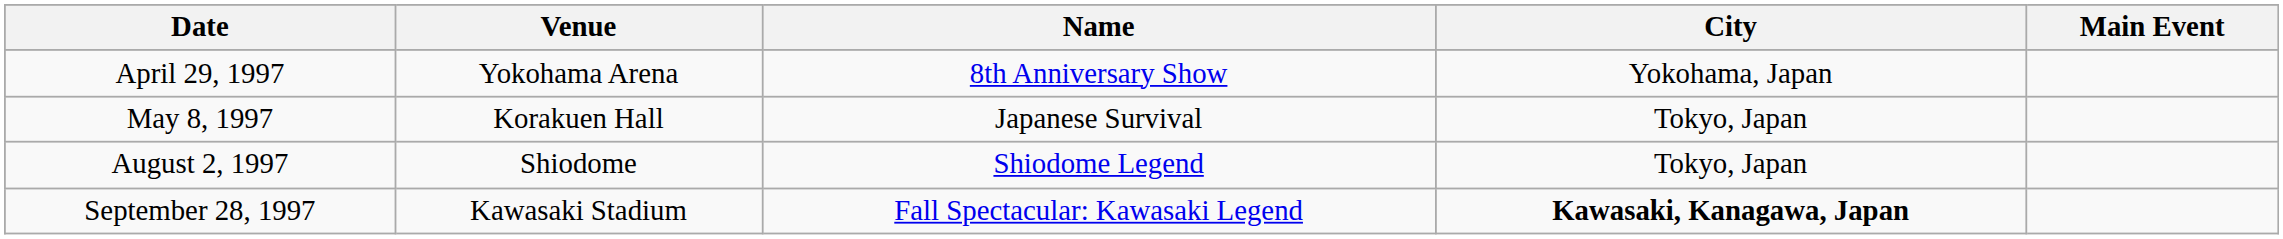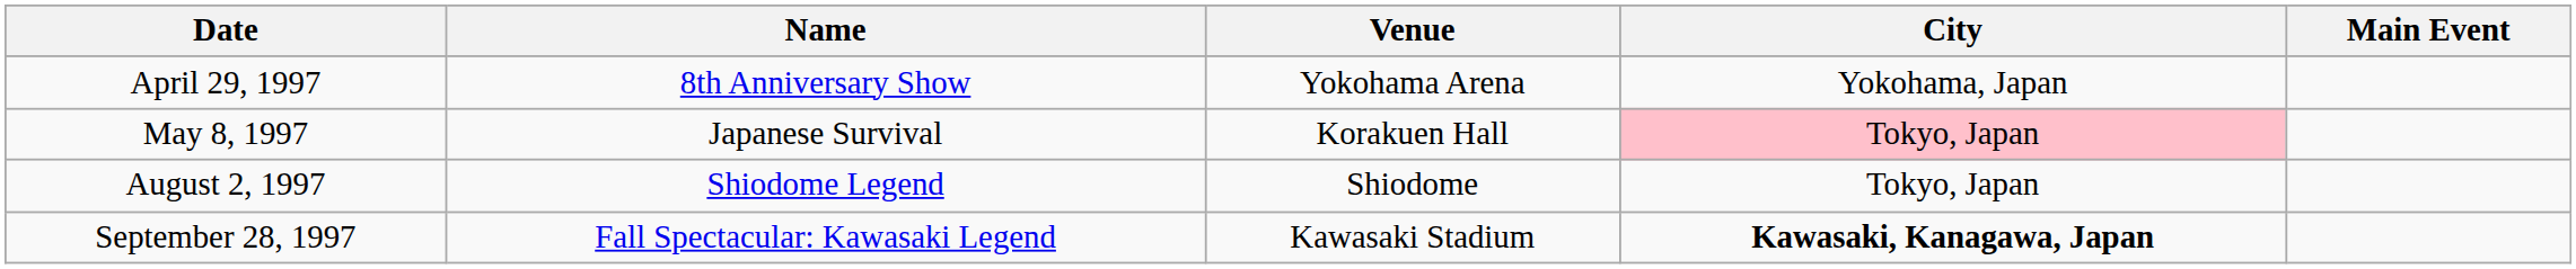 <table class="wikitable" width="100%">
 <tr>
 <th>Date</th>
+<th>Name</th>
 <th>Venue</th>
-<th>Name</th>
 <th>City</th>
 <th>Main Event</th>
 </tr>
 <tr align=center>
 <td>April 29, 1997</td>
+<td><a href='#'>8th Anniversary Show</a></td>
 <td>Yokohama Arena</td>
-<td><a href='#'>8th Anniversary Show</a></td>
 <td>Yokohama, Japan</td>
 <td></td>
 </tr>
 <tr align=center>
 <td>May 8, 1997</td>
+<td>Japanese Survival</td>
 <td>Korakuen Hall</td>
-<td>Japanese Survival</td>
-<td>Tokyo, Japan</td>
+<td style="background: pink;">Tokyo, Japan</td>
 <td></td>
 </tr>
 <tr align=center>
 <td>August 2, 1997</td>
+<td><a href='#'>Shiodome Legend</a></td>
 <td>Shiodome</td>
-<td><a href='#'>Shiodome Legend</a></td>
 <td>Tokyo, Japan</td>
 <td></td>
 </tr>
 <tr align=center>
 <td>September 28, 1997</td>
+<td><a href='#'>Fall Spectacular: Kawasaki Legend</a></td>
 <td>Kawasaki Stadium</td>
-<td><a href='#'>Fall Spectacular: Kawasaki Legend</a></td>
 <td><strong>Kawasaki, Kanagawa, Japan</strong></td>
 <td></td>
 </tr>
 </table>
